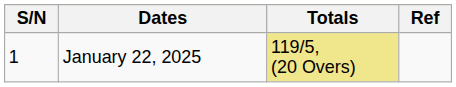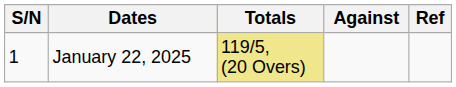 <table class="wikitable"  style="width: 400px;">
 <tr bgcolor=#bdb76b>
 <th>S/N</th>
 <th>Dates</th>
 <th>Totals</th>
+<th>Against</th>
 <th>Ref</th>
 </tr>
 <tr>
 <td>1</td>
 <td>January 22, 2025</td>
 <td style="background: khaki;">119/5,<br>(20 Overs)</td>
 <td></td>
+<td></td>
 </tr>
 </table>
